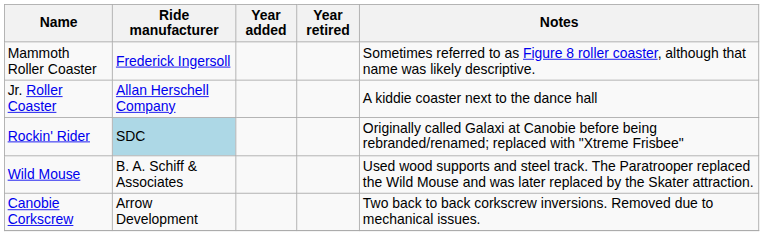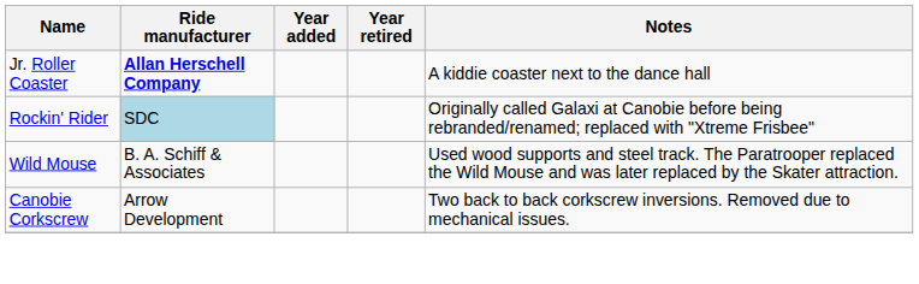 <table class="wikitable">
 <tr>
 <th>Name</th>
 <th>Ride manufacturer</th>
 <th>Year added</th>
 <th>Year retired</th>
 <th>Notes</th>
 </tr>
 <tr>
-<td>Mammoth Roller Coaster</td>
-<td><a href='#'>Frederick Ingersoll</a></td>
-<td></td>
-<td></td>
-<td>Sometimes referred to as <a href='#'>Figure 8 roller coaster</a>, although that name was likely descriptive.</td>
-</tr>
-<tr>
 <td>Jr. <a href='#'>Roller Coaster</a></td>
-<td><a href='#'>Allan Herschell Company</a></td>
+<td><strong><a href='#'>Allan Herschell Company</a></strong></td>
 <td></td>
 <td></td>
 <td>A kiddie coaster next to the dance hall</td>
 </tr>
 <tr>
 <td><a href='#'>Rockin' Rider</a></td>
 <td style="background: lightblue;">SDC</td>
 <td></td>
 <td></td>
 <td>Originally called Galaxi at Canobie before being rebranded/renamed; replaced with "Xtreme Frisbee"</td>
 </tr>
 <tr>
 <td><a href='#'>Wild Mouse</a></td>
 <td>B. A. Schiff & Associates</td>
 <td></td>
 <td></td>
 <td>Used wood supports and steel track. The Paratrooper replaced the Wild Mouse and was later replaced by the Skater attraction.</td>
 </tr>
 <tr>
 <td><a href='#'>Canobie Corkscrew</a></td>
 <td>Arrow Development</td>
 <td></td>
 <td></td>
 <td>Two back to back corkscrew inversions. Removed due to mechanical issues.</td>
 </tr>
 <tr>
 </tr>
 </table>
